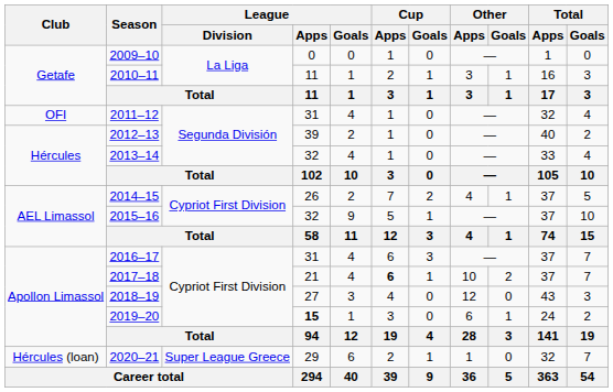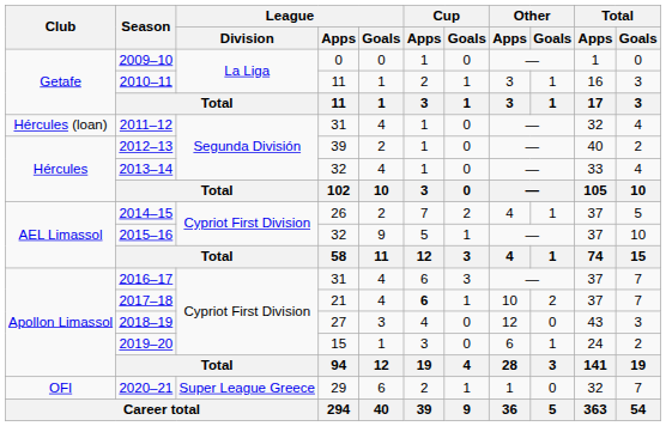 <table class="wikitable" style="text-align: center;">
 <tr>
 <th rowspan="2">Club</th>
 <th rowspan="2">Season</th>
 <th colspan="3">League</th>
 <th colspan="2">Cup</th>
 <th colspan="2">Other</th>
 <th colspan="2">Total</th>
 </tr>
 <tr>
 <th>Division</th>
 <th>Apps</th>
 <th>Goals</th>
 <th>Apps</th>
 <th>Goals</th>
 <th>Apps</th>
 <th>Goals</th>
 <th>Apps</th>
 <th>Goals</th>
 </tr>
 <tr>
 <td rowspan="3"><a href='#'>Getafe</a></td>
 <td><a href='#'>2009–10</a></td>
 <td rowspan="2"><a href='#'>La Liga</a></td>
 <td>0</td>
 <td>0</td>
 <td>1</td>
 <td>0</td>
 <td colspan="2">—</td>
 <td>1</td>
 <td>0</td>
 </tr>
 <tr>
 <td><a href='#'>2010–11</a></td>
 <td>11</td>
 <td>1</td>
 <td>2</td>
 <td>1</td>
 <td>3</td>
 <td>1</td>
 <td>16</td>
 <td>3</td>
 </tr>
 <tr>
 <th colspan="2">Total</th>
 <th>11</th>
 <th>1</th>
 <th>3</th>
 <th>1</th>
 <th>3</th>
 <th>1</th>
 <th>17</th>
 <th>3</th>
 </tr>
 <tr>
-<td rowspan="1"><a href='#'>OFI</a></td>
+<td><a href='#'>Hércules</a> (loan)</td>
 <td><a href='#'>2011–12</a></td>
 <td rowspan="3"><a href='#'>Segunda División</a></td>
 <td>31</td>
 <td>4</td>
 <td>1</td>
 <td>0</td>
 <td colspan="2">—</td>
 <td>32</td>
 <td>4</td>
 </tr>
 <tr>
 <td rowspan="3"><a href='#'>Hércules</a></td>
 <td><a href='#'>2012–13</a></td>
 <td>39</td>
 <td>2</td>
 <td>1</td>
 <td>0</td>
 <td colspan="2">—</td>
 <td>40</td>
 <td>2</td>
 </tr>
 <tr>
 <td><a href='#'>2013–14</a></td>
 <td>32</td>
 <td>4</td>
 <td>1</td>
 <td>0</td>
 <td colspan="2">—</td>
 <td>33</td>
 <td>4</td>
 </tr>
 <tr>
 <th colspan="2">Total</th>
 <th>102</th>
 <th>10</th>
 <th>3</th>
 <th>0</th>
 <th colspan="2">—</th>
 <th>105</th>
 <th>10</th>
 </tr>
 <tr>
 <td rowspan="3"><a href='#'>AEL Limassol</a></td>
 <td><a href='#'>2014–15</a></td>
 <td rowspan="2"><a href='#'>Cypriot First Division</a></td>
 <td>26</td>
 <td>2</td>
 <td>7</td>
 <td>2</td>
 <td>4</td>
 <td>1</td>
 <td>37</td>
 <td>5</td>
 </tr>
 <tr>
 <td><a href='#'>2015–16</a></td>
 <td>32</td>
 <td>9</td>
 <td>5</td>
 <td>1</td>
 <td colspan="2">—</td>
 <td>37</td>
 <td>10</td>
 </tr>
 <tr>
 <th colspan="2">Total</th>
 <th>58</th>
 <th>11</th>
 <th>12</th>
 <th>3</th>
 <th>4</th>
 <th>1</th>
 <th>74</th>
 <th>15</th>
 </tr>
 <tr>
 <td rowspan="5"><a href='#'>Apollon Limassol</a></td>
 <td><a href='#'>2016–17</a></td>
 <td rowspan="4">Cypriot First Division</td>
 <td>31</td>
 <td>4</td>
 <td>6</td>
 <td>3</td>
 <td colspan="2">—</td>
 <td>37</td>
 <td>7</td>
 </tr>
 <tr>
 <td><a href='#'>2017–18</a></td>
 <td>21</td>
 <td>4</td>
 <td><strong>6</strong></td>
 <td>1</td>
 <td>10</td>
 <td>2</td>
 <td>37</td>
 <td>7</td>
 </tr>
 <tr>
 <td><a href='#'>2018–19</a></td>
 <td>27</td>
 <td>3</td>
 <td>4</td>
 <td>0</td>
 <td>12</td>
 <td>0</td>
 <td>43</td>
 <td>3</td>
 </tr>
 <tr>
 <td><a href='#'>2019–20</a></td>
-<td><strong>15</strong></td>
+<td>15</td>
 <td>1</td>
 <td>3</td>
 <td>0</td>
 <td>6</td>
 <td>1</td>
 <td>24</td>
 <td>2</td>
 </tr>
 <tr>
 <th colspan="2">Total</th>
 <th>94</th>
 <th>12</th>
 <th>19</th>
 <th>4</th>
 <th>28</th>
 <th>3</th>
 <th>141</th>
 <th>19</th>
 </tr>
 <tr>
-<td><a href='#'>Hércules</a> (loan)</td>
+<td rowspan="1"><a href='#'>OFI</a></td>
 <td><a href='#'>2020–21</a></td>
 <td rowspan="1"><a href='#'>Super League Greece</a></td>
 <td>29</td>
 <td>6</td>
 <td>2</td>
 <td>1</td>
 <td>1</td>
 <td>0</td>
 <td>32</td>
 <td>7</td>
 </tr>
 <tr>
 <th colspan="3">Career total</th>
 <th>294</th>
 <th>40</th>
 <th>39</th>
 <th>9</th>
 <th>36</th>
 <th>5</th>
 <th>363</th>
 <th>54</th>
 </tr>
 </table>
